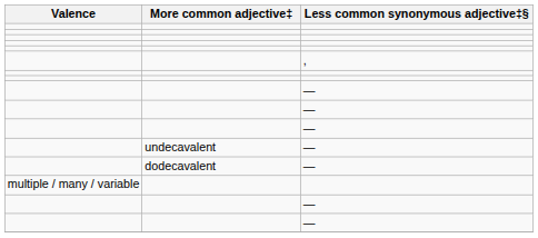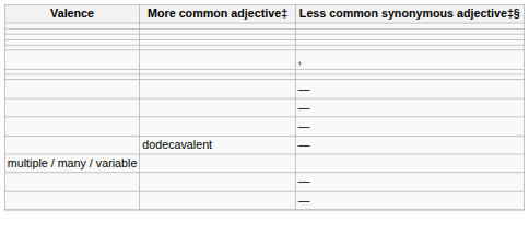 <table class="wikitable sortable" border="1">
 <tr>
 <th scope="col" style="width: 26%;">Valence</th>
 <th scope="col" style="width: 30%;">More common adjective‡</th>
 <th scope="col" style="width: 44%;">Less common synonymous adjective‡§</th>
 </tr>
 <tr>
 <td></td>
 <td><a href='#'></a></td>
 <td><a href='#'></a></td>
 </tr>
 <tr>
 <td></td>
 <td><a href='#'></a></td>
 <td><a href='#'></a></td>
 </tr>
 <tr>
 <td></td>
 <td><a href='#'></a></td>
 <td><a href='#'></a></td>
 </tr>
 <tr>
 <td></td>
 <td><a href='#'></a></td>
 <td><a href='#'></a></td>
 </tr>
 <tr>
 <td></td>
 <td><a href='#'></a></td>
 <td><a href='#'></a></td>
 </tr>
 <tr>
 <td></td>
 <td><a href='#'></a></td>
 <td><a href='#'></a>, <a href='#'></a></td>
 </tr>
 <tr>
 <td></td>
 <td><a href='#'></a></td>
 <td><a href='#'></a></td>
 </tr>
 <tr>
 <td></td>
 <td><a href='#'></a></td>
 <td><a href='#'></a></td>
 </tr>
 <tr>
 <td></td>
 <td><a href='#'></a></td>
 <td>—</td>
 </tr>
 <tr>
 <td></td>
 <td><a href='#'></a></td>
 <td>—</td>
 </tr>
 <tr>
 <td></td>
 <td><a href='#'></a></td>
 <td>—</td>
 </tr>
 <tr>
 <td></td>
-<td>undecavalent</td>
-<td>—</td>
-</tr>
-<tr>
-<td></td>
 <td>dodecavalent</td>
 <td>—</td>
 </tr>
 <tr>
 <td>multiple / many / variable</td>
 <td><a href='#'></a></td>
 <td><a href='#'></a></td>
 </tr>
 <tr>
 <td></td>
 <td><a href='#'></a></td>
 <td>—</td>
 </tr>
 <tr>
 <td></td>
 <td><a href='#'></a></td>
 <td>—</td>
 </tr>
 <tr>
 </tr>
 </table>
